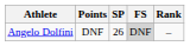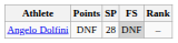 <table class="wikitable" border="1" style="font-size:90%">
 <tr>
 <th>Athlete</th>
 <th>Points</th>
 <th>SP</th>
 <th>FS</th>
 <th>Rank</th>
 </tr>
 <tr align=center>
 <td align=left><a href='#'>Angelo Dolfini</a></td>
 <td>DNF</td>
-<td>26</td>
+<td>28</td>
 <td style="background: lightgrey;">DNF</td>
 <td>–</td>
 </tr>
 </table>
